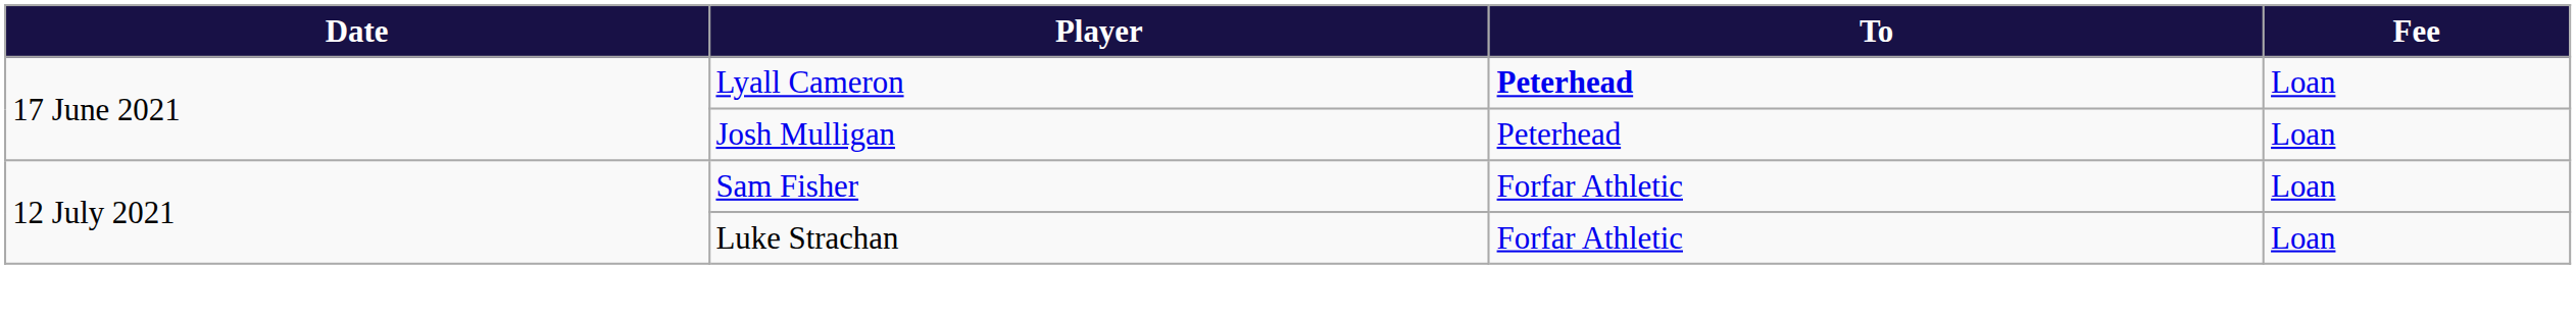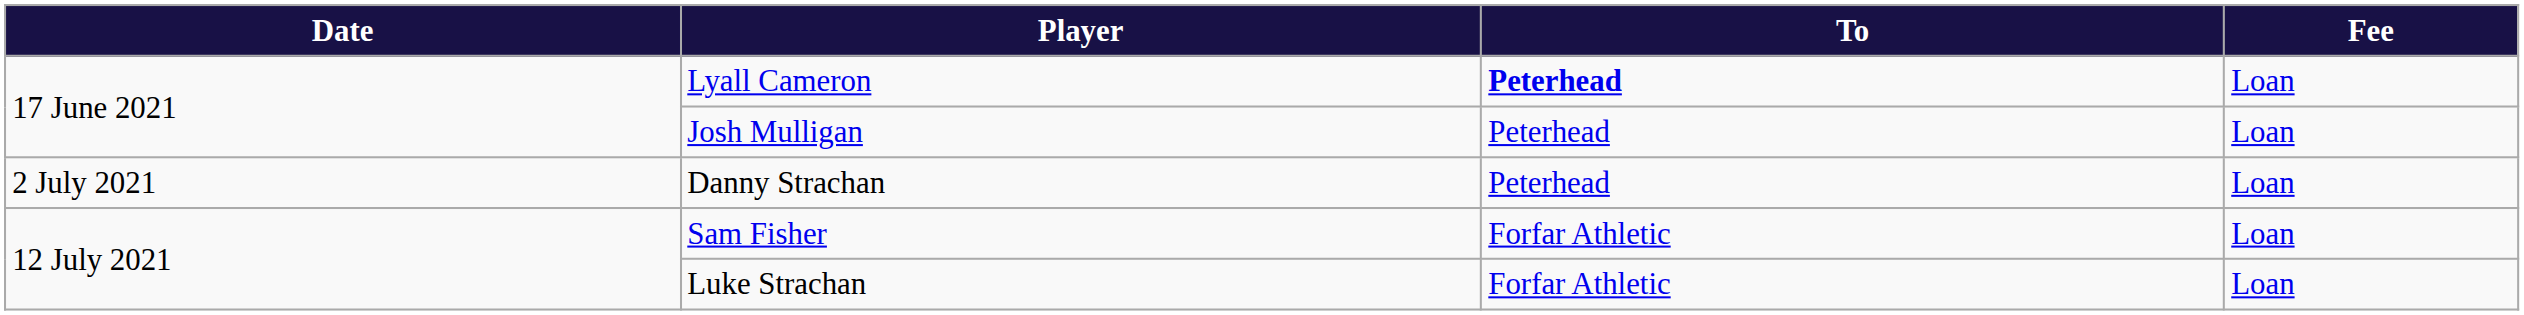 <table class="wikitable" style="text-align:left; font-size:95%;width:98%;">
 <tr>
 <th style="background:#181146; color:white;">Date</th>
 <th style="background:#181146; color:white;">Player</th>
 <th style="background:#181146; color:white;">To</th>
 <th style="background:#181146; color:white;">Fee</th>
 </tr>
 <tr>
 <td rowspan="2">17 June 2021</td>
 <td> <a href='#'>Lyall Cameron</a></td>
 <td><strong> <a href='#'>Peterhead</a></strong></td>
 <td><a href='#'>Loan</a></td>
 </tr>
 <tr>
 <td> <a href='#'>Josh Mulligan</a></td>
 <td> <a href='#'>Peterhead</a></td>
 <td><a href='#'>Loan</a></td>
 </tr>
 <tr>
+<td>2 July 2021</td>
+<td> Danny Strachan</td>
+<td> <a href='#'>Peterhead</a></td>
+<td><a href='#'>Loan</a></td>
+</tr>
+<tr>
 <td rowspan="2">12 July 2021</td>
 <td> <a href='#'>Sam Fisher</a></td>
 <td> <a href='#'>Forfar Athletic</a></td>
 <td><a href='#'>Loan</a></td>
 </tr>
 <tr>
 <td> Luke Strachan</td>
 <td> <a href='#'>Forfar Athletic</a></td>
 <td><a href='#'>Loan</a></td>
 </tr>
 </table>
